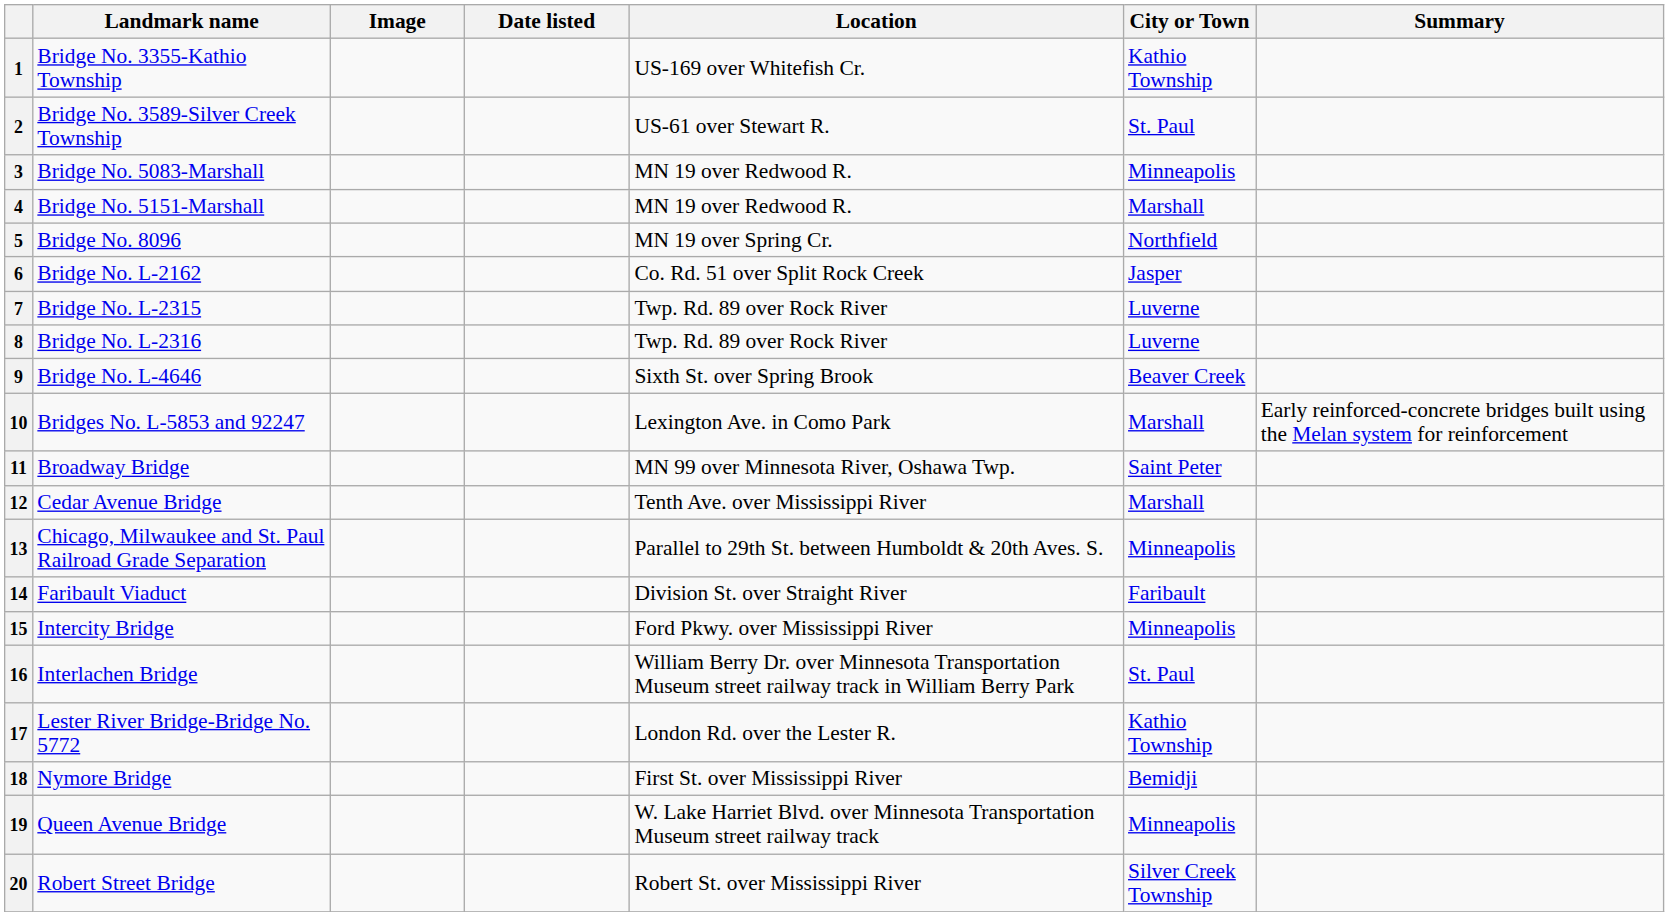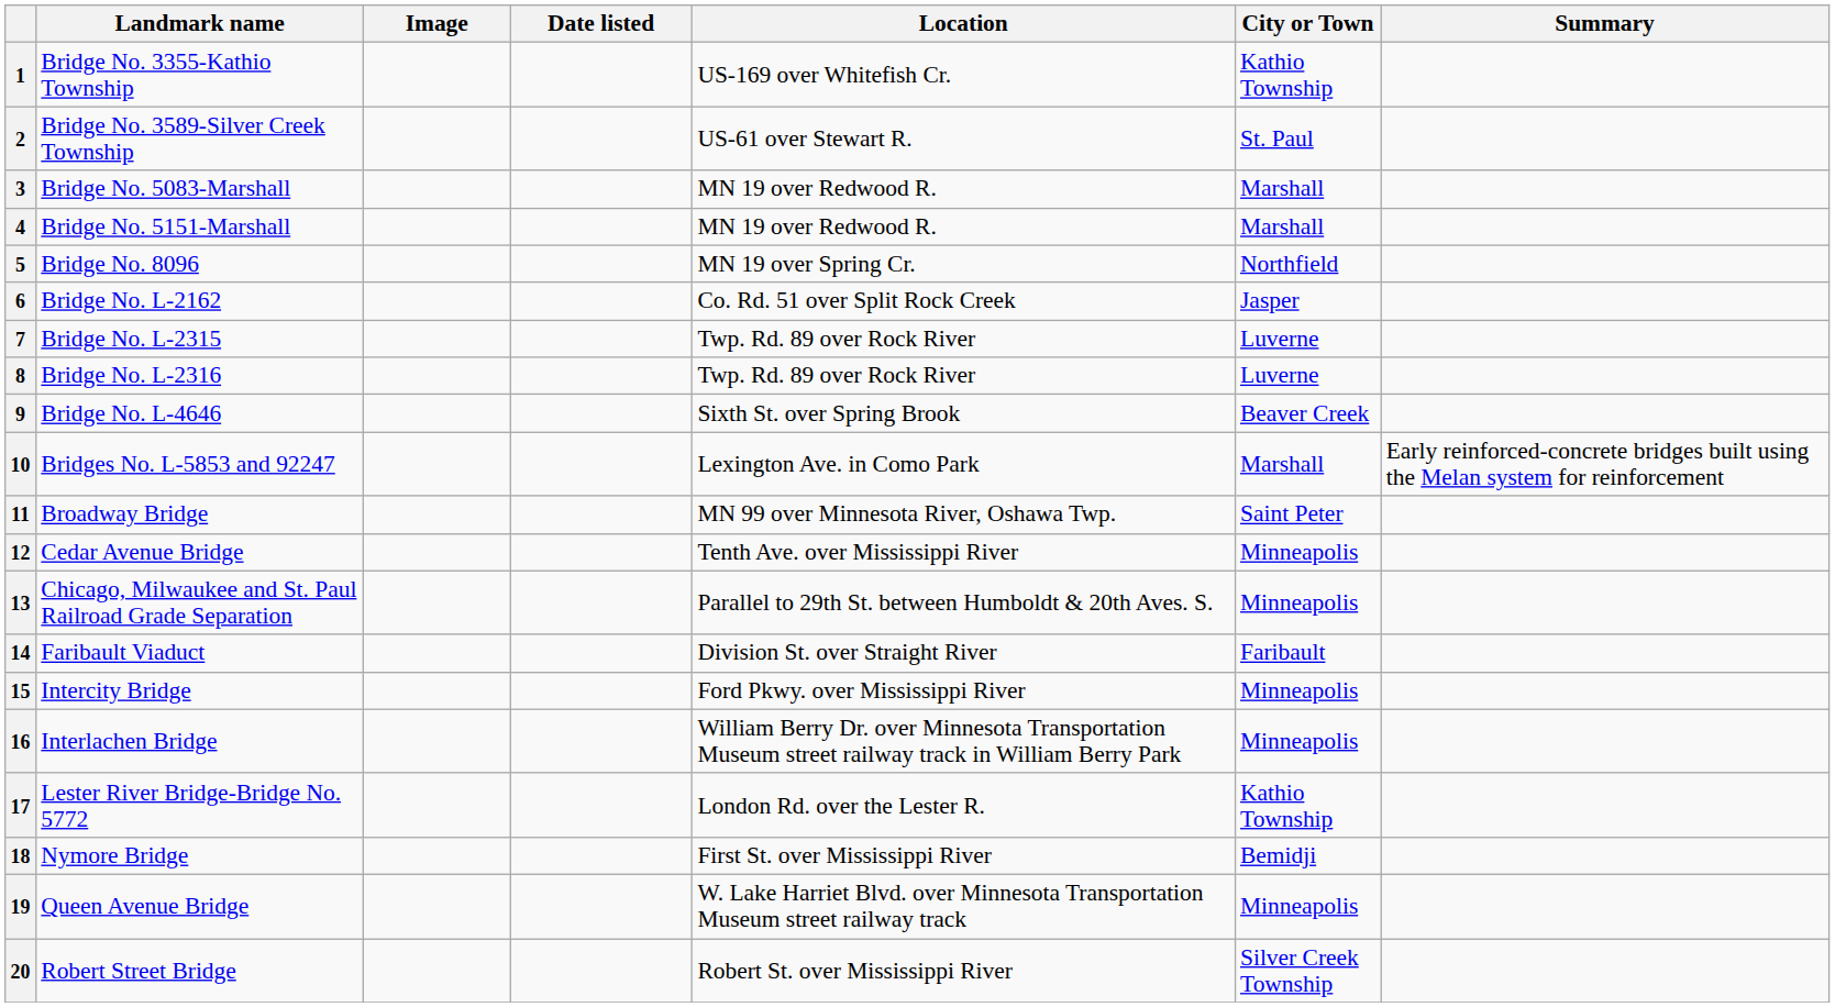 <table class="wikitable sortable" style="width:98%">
 <tr>
 <th></th>
 <th width = 18% ><strong>Landmark name</strong></th>
 <th width = 8% class="unsortable" ><strong>Image</strong></th>
 <th width = 10% ><strong>Date listed</strong></th>
 <th><strong>Location</strong></th>
 <th width = 8% ><strong>City or Town</strong></th>
 <th class="unsortable" ><strong>Summary</strong></th>
 </tr>
 <tr ->
 <th><small>1</small></th>
 <td><a href='#'>Bridge No. 3355-Kathio Township</a></td>
 <td></td>
 <td></td>
 <td>US-169 over Whitefish Cr.<br><small></small></td>
 <td><a href='#'>Kathio Township</a></td>
 <td></td>
 </tr>
 <tr ->
 <th><small>2</small></th>
 <td><a href='#'>Bridge No. 3589-Silver Creek Township</a></td>
 <td></td>
 <td></td>
 <td>US-61 over Stewart R.<br><small></small></td>
 <td><a href='#'>St. Paul</a></td>
 <td></td>
 </tr>
 <tr ->
 <th><small>3</small></th>
 <td><a href='#'>Bridge No. 5083-Marshall</a></td>
 <td></td>
 <td></td>
 <td>MN 19 over Redwood R.<br><small></small></td>
-<td><a href='#'>Minneapolis</a></td>
+<td><a href='#'>Marshall</a></td>
 <td></td>
 </tr>
 <tr ->
 <th><small>4</small></th>
 <td><a href='#'>Bridge No. 5151-Marshall</a></td>
 <td></td>
 <td></td>
 <td>MN 19 over Redwood R.<br><small></small></td>
 <td><a href='#'>Marshall</a></td>
 <td></td>
 </tr>
 <tr ->
 <th><small>5</small></th>
 <td><a href='#'>Bridge No. 8096</a></td>
 <td></td>
 <td></td>
 <td>MN 19 over Spring Cr.<br><small></small></td>
 <td><a href='#'>Northfield</a></td>
 <td></td>
 </tr>
 <tr ->
 <th><small>6</small></th>
 <td><a href='#'>Bridge No. L-2162</a></td>
 <td></td>
 <td></td>
 <td>Co. Rd. 51 over Split Rock Creek<br><small></small></td>
 <td><a href='#'>Jasper</a></td>
 <td></td>
 </tr>
 <tr ->
 <th><small>7</small></th>
 <td><a href='#'>Bridge No. L-2315</a></td>
 <td></td>
 <td></td>
 <td>Twp. Rd. 89 over Rock River<br><small></small></td>
 <td><a href='#'>Luverne</a></td>
 <td></td>
 </tr>
 <tr ->
 <th><small>8</small></th>
 <td><a href='#'>Bridge No. L-2316</a></td>
 <td></td>
 <td></td>
 <td>Twp. Rd. 89 over Rock River<br><small></small></td>
 <td><a href='#'>Luverne</a></td>
 <td></td>
 </tr>
 <tr ->
 <th><small>9</small></th>
 <td><a href='#'>Bridge No. L-4646</a></td>
 <td></td>
 <td></td>
 <td>Sixth St. over Spring Brook<br><small></small></td>
 <td><a href='#'>Beaver Creek</a></td>
 <td></td>
 </tr>
 <tr ->
 <th><small>10</small></th>
 <td><a href='#'>Bridges No. L-5853 and 92247</a></td>
 <td><br></td>
 <td></td>
 <td>Lexington Ave. in Como Park<br><small></small></td>
 <td><a href='#'>Marshall</a></td>
 <td>Early reinforced-concrete bridges built using the <a href='#'>Melan system</a> for reinforcement</td>
 </tr>
 <tr ->
 <th><small>11</small></th>
 <td><a href='#'>Broadway Bridge</a></td>
 <td></td>
 <td></td>
 <td>MN 99 over Minnesota River, Oshawa Twp.<br><small></small></td>
 <td><a href='#'>Saint Peter</a></td>
 <td></td>
 </tr>
 <tr ->
 <th><small>12</small></th>
 <td><a href='#'>Cedar Avenue Bridge</a></td>
 <td></td>
 <td></td>
 <td>Tenth Ave. over Mississippi River<br><small></small></td>
-<td><a href='#'>Marshall</a></td>
+<td><a href='#'>Minneapolis</a></td>
 <td></td>
 </tr>
 <tr ->
 <th><small>13</small></th>
 <td><a href='#'>Chicago, Milwaukee and St. Paul Railroad Grade Separation</a></td>
 <td></td>
 <td></td>
 <td>Parallel to 29th St. between Humboldt & 20th Aves. S.<br><small></small></td>
 <td><a href='#'>Minneapolis</a></td>
 <td></td>
 </tr>
 <tr ->
 <th><small>14</small></th>
 <td><a href='#'>Faribault Viaduct</a></td>
 <td></td>
 <td></td>
 <td>Division St. over Straight River<br><small></small></td>
 <td><a href='#'>Faribault</a></td>
 <td></td>
 </tr>
 <tr ->
 <th><small>15</small></th>
 <td><a href='#'>Intercity Bridge</a></td>
 <td></td>
 <td></td>
 <td>Ford Pkwy. over Mississippi River<br><small></small></td>
 <td><a href='#'>Minneapolis</a></td>
 <td></td>
 </tr>
 <tr ->
 <th><small>16</small></th>
 <td><a href='#'>Interlachen Bridge</a></td>
 <td></td>
 <td></td>
 <td>William Berry Dr. over Minnesota Transportation Museum street railway track in William Berry Park<br><small></small></td>
-<td><a href='#'>St. Paul</a></td>
+<td><a href='#'>Minneapolis</a></td>
 <td></td>
 </tr>
 <tr ->
 <th><small>17</small></th>
 <td><a href='#'>Lester River Bridge-Bridge No. 5772</a></td>
 <td></td>
 <td></td>
 <td>London Rd. over the Lester R.<br><small></small></td>
 <td><a href='#'>Kathio Township</a></td>
 <td></td>
 </tr>
 <tr ->
 <th><small>18</small></th>
 <td><a href='#'>Nymore Bridge</a></td>
 <td></td>
 <td></td>
 <td>First St. over Mississippi River<br><small></small></td>
 <td><a href='#'>Bemidji</a></td>
 <td></td>
 </tr>
 <tr ->
 <th><small>19</small></th>
 <td><a href='#'>Queen Avenue Bridge</a></td>
 <td></td>
 <td></td>
 <td>W. Lake Harriet Blvd. over Minnesota Transportation Museum street railway track<br><small></small></td>
 <td><a href='#'>Minneapolis</a></td>
 <td></td>
 </tr>
 <tr ->
 <th><small>20</small></th>
 <td><a href='#'>Robert Street Bridge</a></td>
 <td></td>
 <td></td>
 <td>Robert St. over Mississippi River<br><small></small></td>
 <td><a href='#'>Silver Creek Township</a></td>
 <td></td>
 </tr>
 </table>
